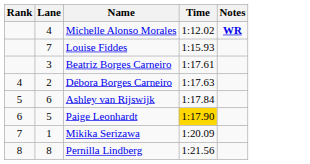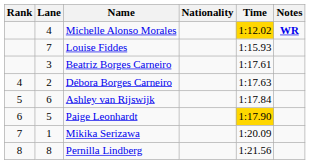 <table class="wikitable sortable" style="text-align:center">
 <tr>
 <th>Rank</th>
 <th>Lane</th>
 <th>Name</th>
+<th>Nationality</th>
 <th>Time</th>
 <th>Notes</th>
 </tr>
 <tr>
 <td></td>
 <td>4</td>
 <td align=left><a href='#'>Michelle Alonso Morales</a></td>
-<td>1:12.02</td>
+<td align=left></td>
+<td style="background: gold;">1:12.02</td>
 <td><strong><a href='#'>WR</a></strong></td>
 </tr>
 <tr>
 <td></td>
 <td>7</td>
 <td align=left><a href='#'>Louise Fiddes</a></td>
+<td align=left></td>
 <td>1:15.93</td>
 <td></td>
 </tr>
 <tr>
 <td></td>
 <td>3</td>
 <td align=left><a href='#'>Beatriz Borges Carneiro</a></td>
+<td align=left></td>
 <td>1:17.61</td>
 <td></td>
 </tr>
 <tr>
 <td>4</td>
 <td>2</td>
 <td align=left><a href='#'>Débora Borges Carneiro</a></td>
+<td align=left></td>
 <td>1:17.63</td>
 <td></td>
 </tr>
 <tr>
 <td>5</td>
 <td>6</td>
 <td align=left><a href='#'>Ashley van Rijswijk</a></td>
+<td align=left></td>
 <td>1:17.84</td>
 <td></td>
 </tr>
 <tr>
 <td>6</td>
 <td>5</td>
 <td align=left><a href='#'>Paige Leonhardt</a></td>
+<td align=left></td>
 <td style="background: gold;">1:17.90</td>
 <td></td>
 </tr>
 <tr>
 <td>7</td>
 <td>1</td>
 <td align=left><a href='#'>Mikika Serizawa</a></td>
+<td align=left></td>
 <td>1:20.09</td>
 <td></td>
 </tr>
 <tr>
 <td>8</td>
 <td>8</td>
 <td align=left><a href='#'>Pernilla Lindberg</a></td>
+<td align=left></td>
 <td>1:21.56</td>
 <td></td>
 </tr>
 </table>
